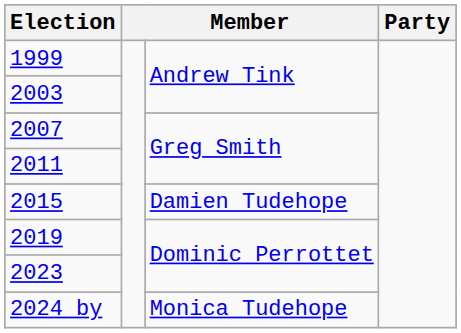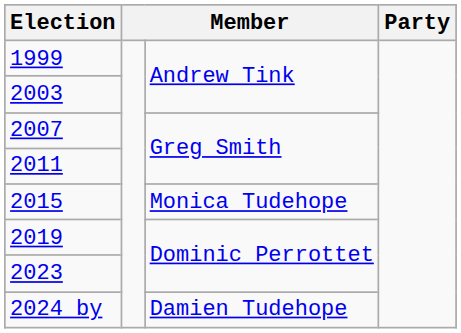 <table class="wikitable">
 <tr>
 <th>Election</th>
 <th colspan="2">Member</th>
 <th>Party</th>
 </tr>
 <tr>
 <td><a href='#'>1999</a></td>
 <td rowspan="8" > </td>
 <td rowspan="2"><a href='#'>Andrew Tink</a></td>
 <td rowspan="8"></td>
 </tr>
 <tr>
 <td><a href='#'>2003</a></td>
 </tr>
 <tr>
 <td><a href='#'>2007</a></td>
 <td rowspan="2"><a href='#'>Greg Smith</a></td>
 </tr>
 <tr>
 <td><a href='#'>2011</a></td>
 </tr>
 <tr>
 <td><a href='#'>2015</a></td>
-<td><a href='#'>Damien Tudehope</a></td>
+<td><a href='#'>Monica Tudehope</a></td>
 </tr>
 <tr>
 <td><a href='#'>2019</a></td>
 <td rowspan="2"><a href='#'>Dominic Perrottet</a></td>
 </tr>
 <tr>
 <td><a href='#'>2023</a></td>
 </tr>
 <tr>
 <td><a href='#'>2024 by</a></td>
-<td><a href='#'>Monica Tudehope</a></td>
+<td><a href='#'>Damien Tudehope</a></td>
 </tr>
 </table>
